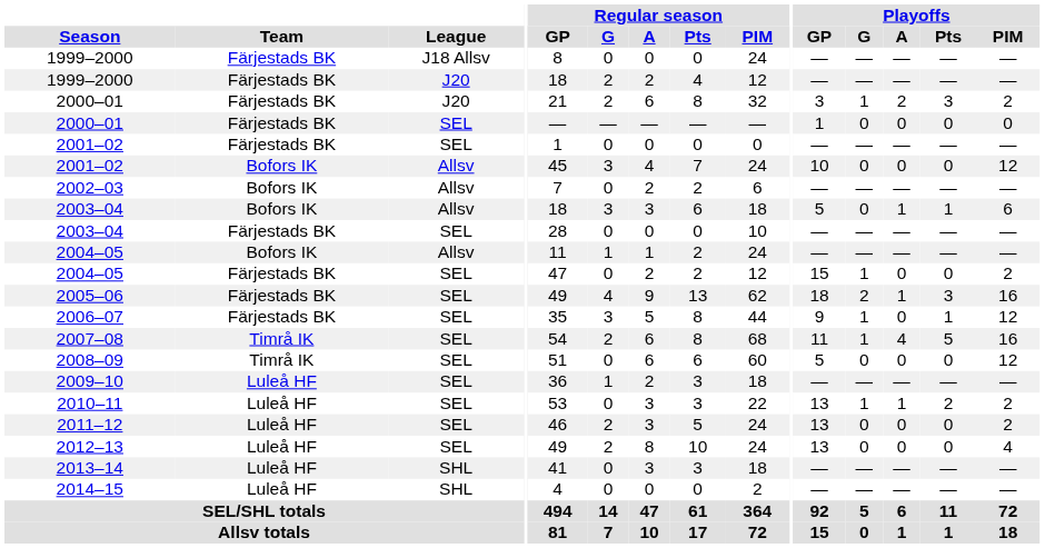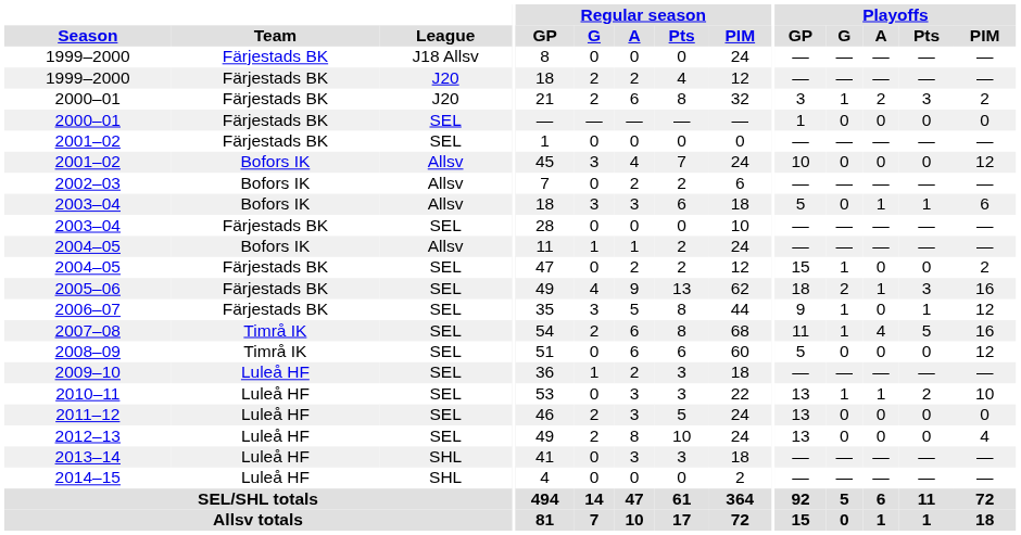 <table border="0" cellpadding="1" cellspacing="0" style="text-align:center; width:60em">
 <tr bgcolor="#e0e0e0">
 <th colspan="3" bgcolor="#ffffff"></th>
 <th rowspan="99" bgcolor="#ffffff"></th>
 <th colspan="5"><a href='#'>Regular season</a></th>
 <th rowspan="99" bgcolor="#ffffff"></th>
 <th colspan="5"><a href='#'>Playoffs</a></th>
 </tr>
 <tr bgcolor="#e0e0e0">
 <th><a href='#'>Season</a></th>
 <th>Team</th>
 <th>League</th>
 <th>GP</th>
 <th><a href='#'>G</a></th>
 <th><a href='#'>A</a></th>
 <th><a href='#'>Pts</a></th>
 <th><a href='#'>PIM</a></th>
 <th>GP</th>
 <th>G</th>
 <th>A</th>
 <th>Pts</th>
 <th>PIM</th>
 </tr>
 <tr>
 <td>1999–2000</td>
 <td><a href='#'>Färjestads BK</a></td>
 <td>J18 Allsv</td>
 <td>8</td>
 <td>0</td>
 <td>0</td>
 <td>0</td>
 <td>24</td>
 <td>—</td>
 <td>—</td>
 <td>—</td>
 <td>—</td>
 <td>—</td>
 </tr>
 <tr bgcolor="#f0f0f0">
 <td>1999–2000</td>
 <td>Färjestads BK</td>
 <td><a href='#'>J20</a></td>
 <td>18</td>
 <td>2</td>
 <td>2</td>
 <td>4</td>
 <td>12</td>
 <td>—</td>
 <td>—</td>
 <td>—</td>
 <td>—</td>
 <td>—</td>
 </tr>
 <tr>
 <td>2000–01</td>
 <td>Färjestads BK</td>
 <td>J20</td>
 <td>21</td>
 <td>2</td>
 <td>6</td>
 <td>8</td>
 <td>32</td>
 <td>3</td>
 <td>1</td>
 <td>2</td>
 <td>3</td>
 <td>2</td>
 </tr>
 <tr bgcolor="#f0f0f0">
 <td><a href='#'>2000–01</a></td>
 <td>Färjestads BK</td>
 <td><a href='#'>SEL</a></td>
 <td>—</td>
 <td>—</td>
 <td>—</td>
 <td>—</td>
 <td>—</td>
 <td>1</td>
 <td>0</td>
 <td>0</td>
 <td>0</td>
 <td>0</td>
 </tr>
 <tr>
 <td><a href='#'>2001–02</a></td>
 <td>Färjestads BK</td>
 <td>SEL</td>
 <td>1</td>
 <td>0</td>
 <td>0</td>
 <td>0</td>
 <td>0</td>
 <td>—</td>
 <td>—</td>
 <td>—</td>
 <td>—</td>
 <td>—</td>
 </tr>
 <tr bgcolor="#f0f0f0">
 <td><a href='#'>2001–02</a></td>
 <td><a href='#'>Bofors IK</a></td>
 <td><a href='#'>Allsv</a></td>
 <td>45</td>
 <td>3</td>
 <td>4</td>
 <td>7</td>
 <td>24</td>
 <td>10</td>
 <td>0</td>
 <td>0</td>
 <td>0</td>
 <td>12</td>
 </tr>
 <tr>
 <td><a href='#'>2002–03</a></td>
 <td>Bofors IK</td>
 <td>Allsv</td>
 <td>7</td>
 <td>0</td>
 <td>2</td>
 <td>2</td>
 <td>6</td>
 <td>—</td>
 <td>—</td>
 <td>—</td>
 <td>—</td>
 <td>—</td>
 </tr>
 <tr bgcolor="#f0f0f0">
 <td><a href='#'>2003–04</a></td>
 <td>Bofors IK</td>
 <td>Allsv</td>
 <td>18</td>
 <td>3</td>
 <td>3</td>
 <td>6</td>
 <td>18</td>
 <td>5</td>
 <td>0</td>
 <td>1</td>
 <td>1</td>
 <td>6</td>
 </tr>
 <tr>
 <td><a href='#'>2003–04</a></td>
 <td>Färjestads BK</td>
 <td>SEL</td>
 <td>28</td>
 <td>0</td>
 <td>0</td>
 <td>0</td>
 <td>10</td>
 <td>—</td>
 <td>—</td>
 <td>—</td>
 <td>—</td>
 <td>—</td>
 </tr>
 <tr bgcolor="#f0f0f0">
 <td><a href='#'>2004–05</a></td>
 <td>Bofors IK</td>
 <td>Allsv</td>
 <td>11</td>
 <td>1</td>
 <td>1</td>
 <td>2</td>
 <td>24</td>
 <td>—</td>
 <td>—</td>
 <td>—</td>
 <td>—</td>
 <td>—</td>
 </tr>
 <tr>
 <td><a href='#'>2004–05</a></td>
 <td>Färjestads BK</td>
 <td>SEL</td>
 <td>47</td>
 <td>0</td>
 <td>2</td>
 <td>2</td>
 <td>12</td>
 <td>15</td>
 <td>1</td>
 <td>0</td>
 <td>0</td>
 <td>2</td>
 </tr>
 <tr bgcolor="#f0f0f0">
 <td><a href='#'>2005–06</a></td>
 <td>Färjestads BK</td>
 <td>SEL</td>
 <td>49</td>
 <td>4</td>
 <td>9</td>
 <td>13</td>
 <td>62</td>
 <td>18</td>
 <td>2</td>
 <td>1</td>
 <td>3</td>
 <td>16</td>
 </tr>
 <tr>
 <td><a href='#'>2006–07</a></td>
 <td>Färjestads BK</td>
 <td>SEL</td>
 <td>35</td>
 <td>3</td>
 <td>5</td>
 <td>8</td>
 <td>44</td>
 <td>9</td>
 <td>1</td>
 <td>0</td>
 <td>1</td>
 <td>12</td>
 </tr>
 <tr bgcolor="#f0f0f0">
 <td><a href='#'>2007–08</a></td>
 <td><a href='#'>Timrå IK</a></td>
 <td>SEL</td>
 <td>54</td>
 <td>2</td>
 <td>6</td>
 <td>8</td>
 <td>68</td>
 <td>11</td>
 <td>1</td>
 <td>4</td>
 <td>5</td>
 <td>16</td>
 </tr>
 <tr>
 <td><a href='#'>2008–09</a></td>
 <td>Timrå IK</td>
 <td>SEL</td>
 <td>51</td>
 <td>0</td>
 <td>6</td>
 <td>6</td>
 <td>60</td>
 <td>5</td>
 <td>0</td>
 <td>0</td>
 <td>0</td>
 <td>12</td>
 </tr>
 <tr bgcolor="#f0f0f0">
 <td><a href='#'>2009–10</a></td>
 <td><a href='#'>Luleå HF</a></td>
 <td>SEL</td>
 <td>36</td>
 <td>1</td>
 <td>2</td>
 <td>3</td>
 <td>18</td>
 <td>—</td>
 <td>—</td>
 <td>—</td>
 <td>—</td>
 <td>—</td>
 </tr>
 <tr>
 <td><a href='#'>2010–11</a></td>
 <td>Luleå HF</td>
 <td>SEL</td>
 <td>53</td>
 <td>0</td>
 <td>3</td>
 <td>3</td>
 <td>22</td>
 <td>13</td>
 <td>1</td>
 <td>1</td>
 <td>2</td>
-<td>2</td>
+<td>10</td>
 </tr>
 <tr bgcolor="#f0f0f0">
 <td><a href='#'>2011–12</a></td>
 <td>Luleå HF</td>
 <td>SEL</td>
 <td>46</td>
 <td>2</td>
 <td>3</td>
 <td>5</td>
 <td>24</td>
 <td>13</td>
 <td>0</td>
 <td>0</td>
 <td>0</td>
-<td>2</td>
+<td>0</td>
 </tr>
 <tr>
 <td><a href='#'>2012–13</a></td>
 <td>Luleå HF</td>
 <td>SEL</td>
 <td>49</td>
 <td>2</td>
 <td>8</td>
 <td>10</td>
 <td>24</td>
 <td>13</td>
 <td>0</td>
 <td>0</td>
 <td>0</td>
 <td>4</td>
 </tr>
 <tr bgcolor="#f0f0f0">
 <td><a href='#'>2013–14</a></td>
 <td>Luleå HF</td>
 <td>SHL</td>
 <td>41</td>
 <td>0</td>
 <td>3</td>
 <td>3</td>
 <td>18</td>
 <td>—</td>
 <td>—</td>
 <td>—</td>
 <td>—</td>
 <td>—</td>
 </tr>
 <tr>
 <td><a href='#'>2014–15</a></td>
 <td>Luleå HF</td>
 <td>SHL</td>
 <td>4</td>
 <td>0</td>
 <td>0</td>
 <td>0</td>
 <td>2</td>
 <td>—</td>
 <td>—</td>
 <td>—</td>
 <td>—</td>
 <td>—</td>
 </tr>
 <tr bgcolor="#e0e0e0">
 <th colspan="3">SEL/SHL totals</th>
 <th>494</th>
 <th>14</th>
 <th>47</th>
 <th>61</th>
 <th>364</th>
 <th>92</th>
 <th>5</th>
 <th>6</th>
 <th>11</th>
 <th>72</th>
 </tr>
 <tr bgcolor="#e0e0e0">
 <th colspan="3">Allsv totals</th>
 <th>81</th>
 <th>7</th>
 <th>10</th>
 <th>17</th>
 <th>72</th>
 <th>15</th>
 <th>0</th>
 <th>1</th>
 <th>1</th>
 <th>18</th>
 </tr>
 </table>
